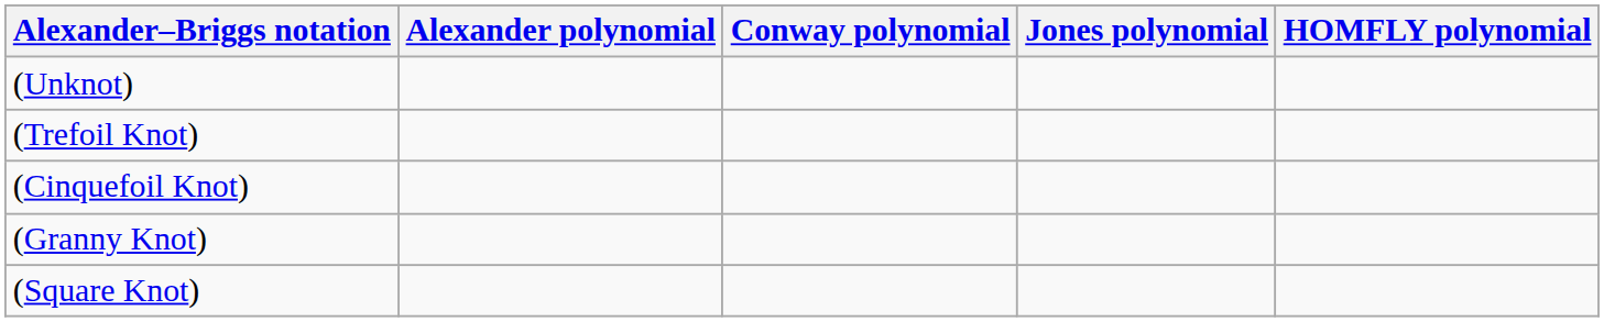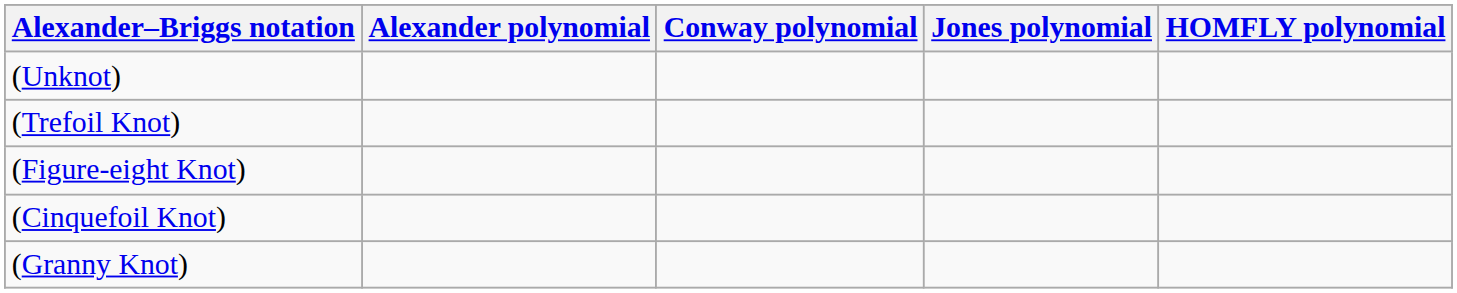 <table class="wikitable">
 <tr>
 <th><a href='#'>Alexander–Briggs notation</a></th>
 <th><a href='#'>Alexander polynomial</a></th>
 <th><a href='#'>Conway polynomial</a></th>
 <th><a href='#'>Jones polynomial</a></th>
 <th><a href='#'>HOMFLY polynomial</a></th>
 </tr>
 <tr>
 <td> (<a href='#'>Unknot</a>)</td>
 <td></td>
 <td></td>
 <td></td>
 <td></td>
 </tr>
 <tr>
 <td> (<a href='#'>Trefoil Knot</a>)</td>
 <td></td>
 <td></td>
 <td></td>
 <td></td>
 </tr>
 <tr>
+<td> (<a href='#'>Figure-eight Knot</a>)</td>
+<td></td>
+<td></td>
+<td></td>
+<td></td>
+</tr>
+<tr>
 <td> (<a href='#'>Cinquefoil Knot</a>)</td>
 <td></td>
 <td></td>
 <td></td>
 <td></td>
 </tr>
 <tr>
 <td> (<a href='#'>Granny Knot</a>)</td>
 <td></td>
 <td></td>
 <td></td>
 <td></td>
 </tr>
-<tr>
-<td> (<a href='#'>Square Knot</a>)</td>
-<td></td>
-<td></td>
-<td></td>
-<td> <br></td>
-</tr>
 </table>
